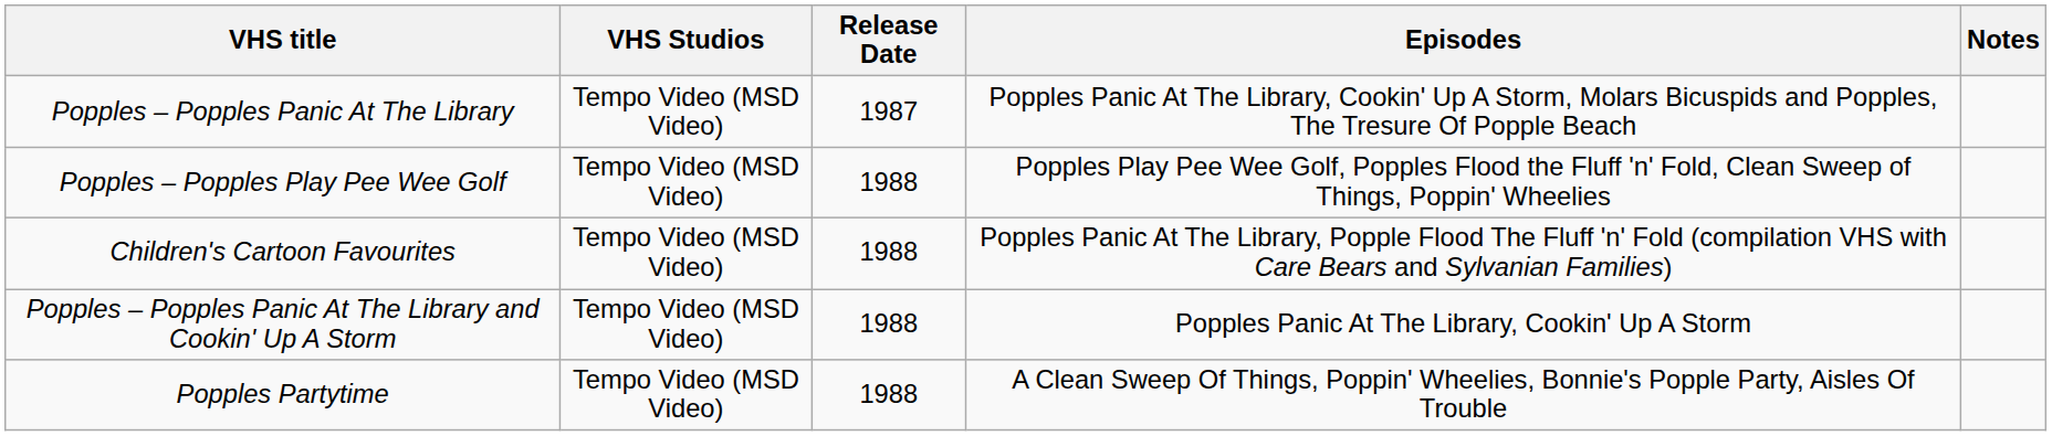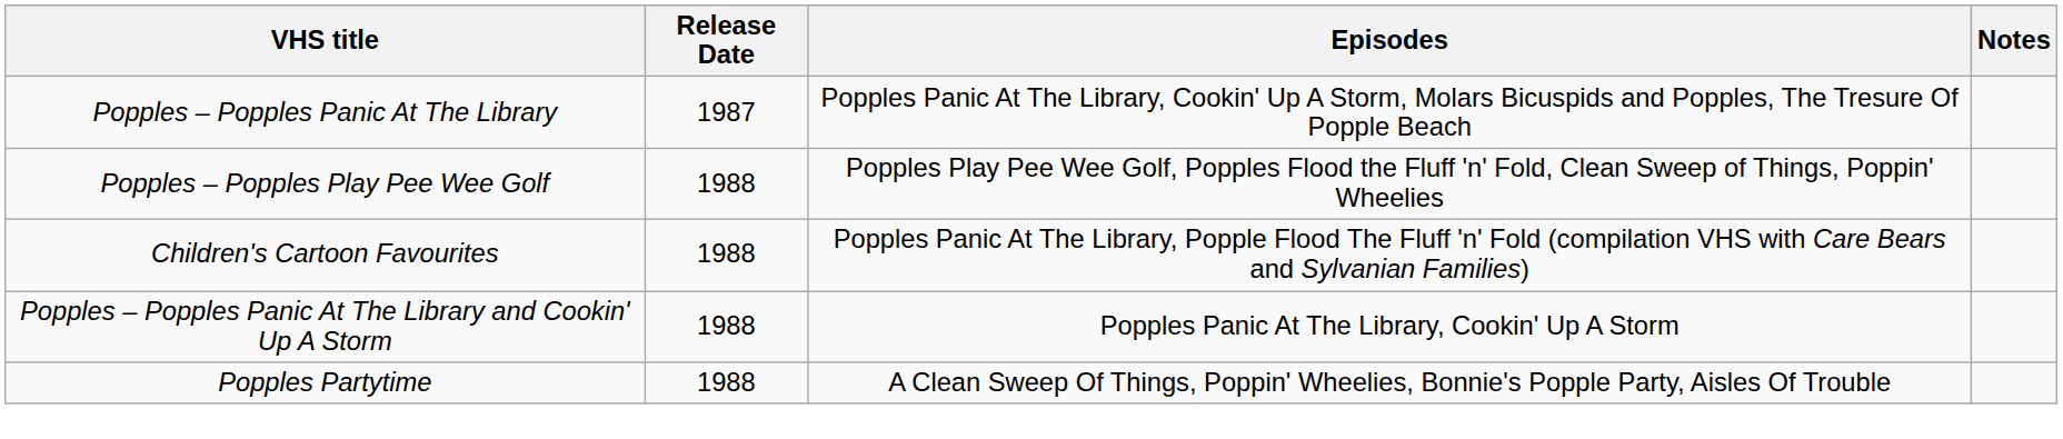 <table class="wikitable plainrowheaders" style="text-align:center">
 <tr>
 <th scope="col">VHS title</th>
-<th scope="col">VHS Studios</th>
 <th scope="col">Release Date</th>
 <th scope="col">Episodes</th>
 <th scope="col">Notes</th>
 </tr>
 <tr>
 <td><em>Popples – Popples Panic At The Library</em></td>
-<td>Tempo Video (MSD Video)</td>
 <td>1987</td>
 <td>Popples Panic At The Library, Cookin' Up A Storm, Molars Bicuspids and Popples, The Tresure Of Popple Beach</td>
 <td></td>
 </tr>
 <tr>
 <td><em>Popples – Popples Play Pee Wee Golf</em></td>
-<td>Tempo Video (MSD Video)</td>
 <td>1988</td>
 <td>Popples Play Pee Wee Golf, Popples Flood the Fluff 'n' Fold, Clean Sweep of Things, Poppin' Wheelies</td>
 <td></td>
 </tr>
 <tr>
 <td><em>Children's Cartoon Favourites</em></td>
-<td>Tempo Video (MSD Video)</td>
 <td>1988</td>
 <td>Popples Panic At The Library, Popple Flood The Fluff 'n' Fold (compilation VHS with <em>Care Bears</em> and <em>Sylvanian Families</em>)</td>
 <td></td>
 </tr>
 <tr>
 <td><em>Popples – Popples Panic At The Library and Cookin' Up A Storm</em></td>
-<td>Tempo Video (MSD Video)</td>
 <td>1988</td>
 <td>Popples Panic At The Library, Cookin' Up A Storm</td>
 <td></td>
 </tr>
 <tr>
 <td><em>Popples Partytime</em></td>
-<td>Tempo Video (MSD Video)</td>
 <td>1988</td>
 <td>A Clean Sweep Of Things, Poppin' Wheelies, Bonnie's Popple Party, Aisles Of Trouble</td>
 <td></td>
 </tr>
 </table>
